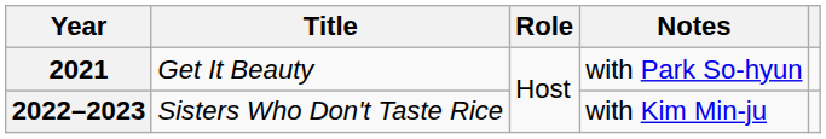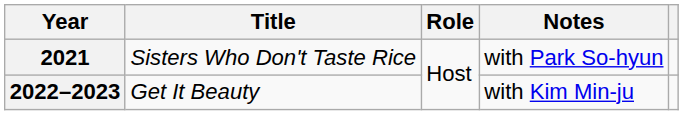 <table class="wikitable plainrowheaders">
 <tr>
 <th scope="col">Year</th>
 <th scope="col">Title</th>
 <th scope="col">Role</th>
 <th scope="col">Notes</th>
 <th scope="col" class="unsortable"></th>
 </tr>
 <tr>
 <th scope="row">2021</th>
-<td><em>Get It Beauty</em></td>
+<td><em>Sisters Who Don't Taste Rice</em></td>
 <td rowspan="2">Host</td>
 <td>with <a href='#'>Park So-hyun</a></td>
 <td style="text-align:center"></td>
 </tr>
 <tr>
 <th scope="row">2022–2023</th>
-<td><em>Sisters Who Don't Taste Rice</em></td>
+<td><em>Get It Beauty</em></td>
 <td>with <a href='#'>Kim Min-ju</a></td>
 <td style="text-align:center"></td>
 </tr>
 </table>
